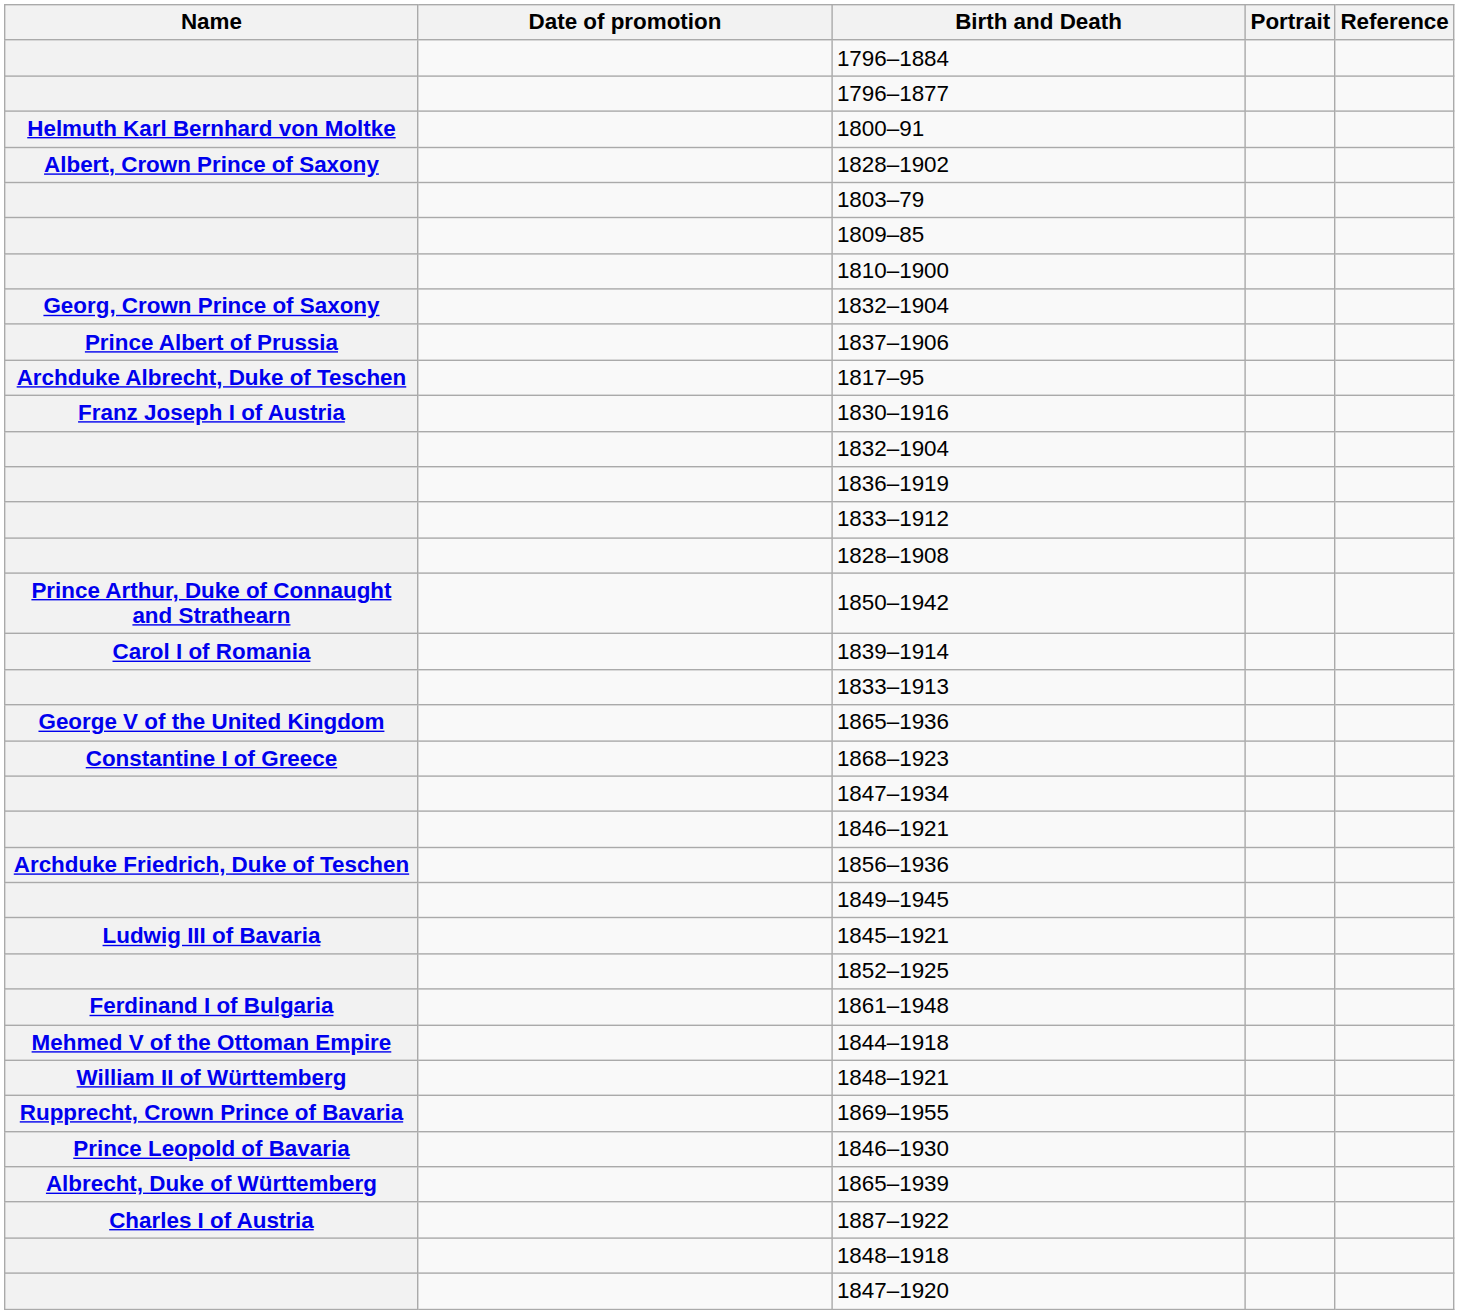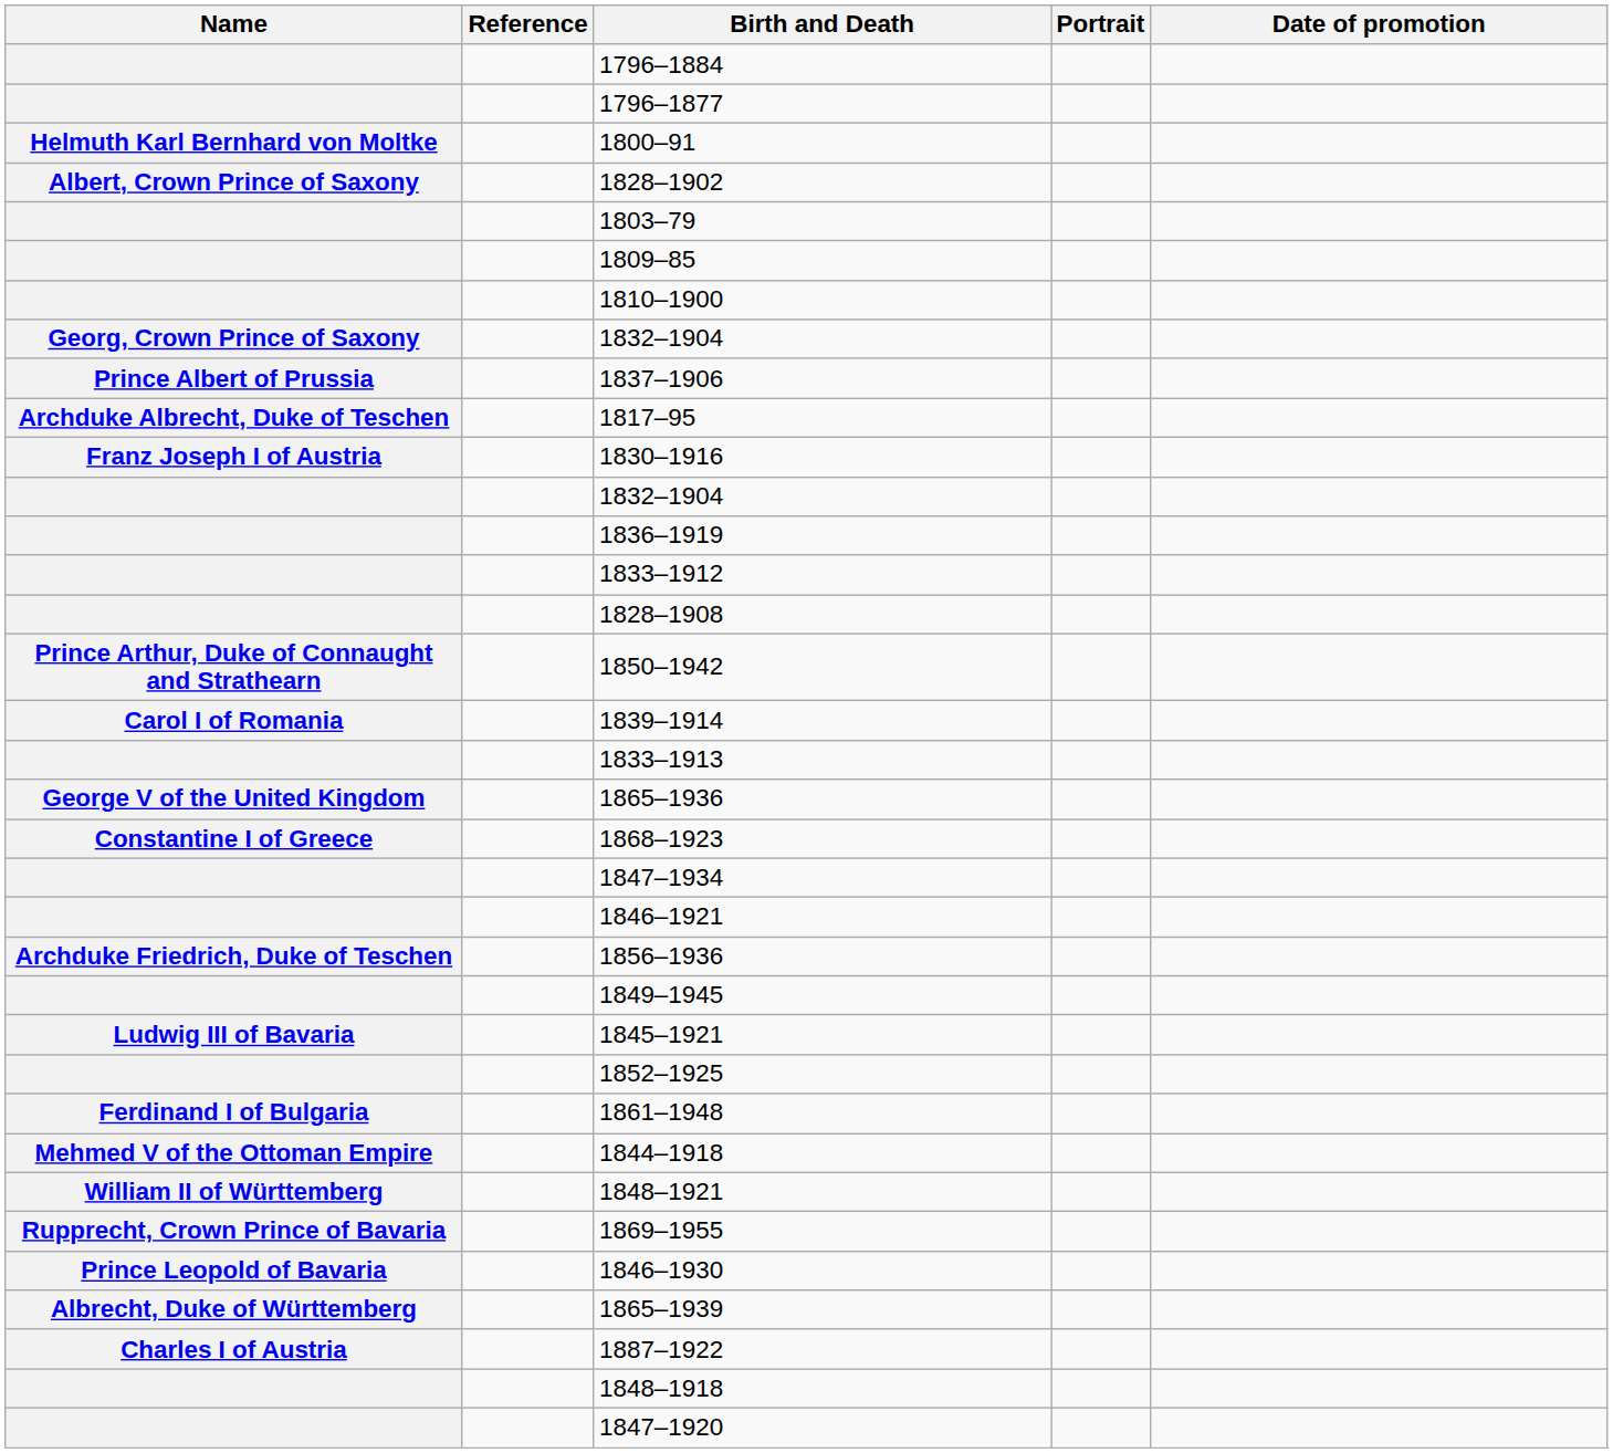 <table class="wikitable plainrowheaders sortable" style="margin-right: 0;">
 <tr>
 <th scope="col" style="width: 18em;">Name</th>
-<th scope="col" style="width: 18em;">Date of promotion</th>
+<th scope="col" class="unsortable">Reference</th>
 <th scope="col" style="width: 18em;">Birth and Death</th>
 <th scope="col" class="unsortable">Portrait</th>
-<th scope="col" class="unsortable">Reference</th>
+<th scope="col" style="width: 18em;">Date of promotion</th>
 </tr>
 <tr>
 <th scope="row"></th>
 <td></td>
 <td>1796–1884</td>
 <td></td>
 <td></td>
 </tr>
 <tr>
 <th scope="row"></th>
 <td></td>
 <td>1796–1877</td>
 <td></td>
 <td></td>
 </tr>
 <tr>
 <th scope="row"><a href='#'>Helmuth Karl Bernhard von Moltke</a></th>
 <td></td>
 <td>1800–91</td>
 <td></td>
 <td></td>
 </tr>
 <tr>
 <th scope="row"><a href='#'>Albert, Crown Prince of Saxony</a></th>
 <td></td>
 <td>1828–1902</td>
 <td></td>
 <td></td>
 </tr>
 <tr>
 <th scope="row"></th>
 <td></td>
 <td>1803–79</td>
 <td></td>
 <td></td>
 </tr>
 <tr>
 <th scope="row"></th>
 <td></td>
 <td>1809–85</td>
 <td></td>
 <td></td>
 </tr>
 <tr>
 <th scope="row"></th>
 <td></td>
 <td>1810–1900</td>
 <td></td>
 <td></td>
 </tr>
 <tr>
 <th scope="row"><a href='#'>Georg, Crown Prince of Saxony</a></th>
 <td></td>
 <td>1832–1904</td>
 <td></td>
 <td></td>
 </tr>
 <tr>
 <th scope="row"><a href='#'>Prince Albert of Prussia</a></th>
 <td></td>
 <td>1837–1906</td>
 <td></td>
 <td></td>
 </tr>
 <tr>
 <th scope="row"><a href='#'>Archduke Albrecht, Duke of Teschen</a></th>
 <td></td>
 <td>1817–95</td>
 <td></td>
 <td></td>
 </tr>
 <tr>
 <th scope="row"><a href='#'>Franz Joseph I of Austria</a></th>
 <td></td>
 <td>1830–1916</td>
 <td></td>
 <td></td>
 </tr>
 <tr>
 <th scope="row"></th>
 <td></td>
 <td>1832–1904</td>
 <td></td>
 <td></td>
 </tr>
 <tr>
 <th scope="row"></th>
 <td></td>
 <td>1836–1919</td>
 <td></td>
 <td></td>
 </tr>
 <tr>
 <th scope="row"></th>
 <td></td>
 <td>1833–1912</td>
 <td></td>
 <td></td>
 </tr>
 <tr>
 <th scope="row"></th>
 <td></td>
 <td>1828–1908</td>
 <td></td>
 <td></td>
 </tr>
 <tr>
 <th scope="row"><a href='#'>Prince Arthur, Duke of Connaught and Strathearn</a></th>
 <td></td>
 <td>1850–1942</td>
 <td></td>
 <td></td>
 </tr>
 <tr>
 <th scope="row"><a href='#'>Carol I of Romania</a></th>
 <td></td>
 <td>1839–1914</td>
 <td></td>
 <td></td>
 </tr>
 <tr>
 <th scope="row"></th>
 <td></td>
 <td>1833–1913</td>
 <td></td>
 <td></td>
 </tr>
 <tr>
 <th scope="row"><a href='#'>George V of the United Kingdom</a></th>
 <td></td>
 <td>1865–1936</td>
 <td></td>
 <td></td>
 </tr>
 <tr>
 <th scope="row"><a href='#'>Constantine I of Greece</a></th>
 <td></td>
 <td>1868–1923</td>
 <td></td>
 <td></td>
 </tr>
 <tr>
 <th scope="row"></th>
 <td></td>
 <td>1847–1934</td>
 <td></td>
 <td></td>
 </tr>
 <tr>
 <th scope="row"></th>
 <td></td>
 <td>1846–1921</td>
 <td></td>
 <td></td>
 </tr>
 <tr>
 <th scope="row"><a href='#'>Archduke Friedrich, Duke of Teschen</a></th>
 <td></td>
 <td>1856–1936</td>
 <td></td>
 <td></td>
 </tr>
 <tr>
 <th scope="row"></th>
 <td></td>
 <td>1849–1945</td>
 <td></td>
 <td></td>
 </tr>
 <tr>
 <th scope="row"><a href='#'>Ludwig III of Bavaria</a></th>
 <td></td>
 <td>1845–1921</td>
 <td></td>
 <td></td>
 </tr>
 <tr>
 <th scope="row"></th>
 <td></td>
 <td>1852–1925</td>
 <td></td>
 <td></td>
 </tr>
 <tr>
 <th scope="row"><a href='#'>Ferdinand I of Bulgaria</a></th>
 <td></td>
 <td>1861–1948</td>
 <td></td>
 <td></td>
 </tr>
 <tr>
 <th scope="row"><a href='#'>Mehmed V of the Ottoman Empire</a></th>
 <td></td>
 <td>1844–1918</td>
 <td></td>
 <td></td>
 </tr>
 <tr>
 <th scope="row"><a href='#'>William II of Württemberg</a></th>
 <td></td>
 <td>1848–1921</td>
 <td></td>
 <td></td>
 </tr>
 <tr>
 <th scope="row"><a href='#'>Rupprecht, Crown Prince of Bavaria</a></th>
 <td></td>
 <td>1869–1955</td>
 <td></td>
 <td></td>
 </tr>
 <tr>
 <th scope="row"><a href='#'>Prince Leopold of Bavaria</a></th>
 <td></td>
 <td>1846–1930</td>
 <td></td>
 <td></td>
 </tr>
 <tr>
 <th scope="row"><a href='#'>Albrecht, Duke of Württemberg</a></th>
 <td></td>
 <td>1865–1939</td>
 <td></td>
 <td></td>
 </tr>
 <tr>
 <th scope="row"><a href='#'>Charles I of Austria</a></th>
 <td></td>
 <td>1887–1922</td>
 <td></td>
 <td></td>
 </tr>
 <tr>
 <th scope="row"></th>
 <td></td>
 <td>1848–1918</td>
 <td></td>
 <td></td>
 </tr>
 <tr>
 <th scope="row"></th>
 <td></td>
 <td>1847–1920</td>
 <td></td>
 <td></td>
 </tr>
 </table>
